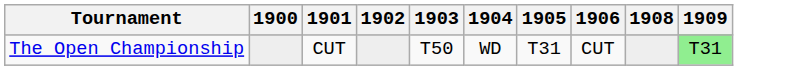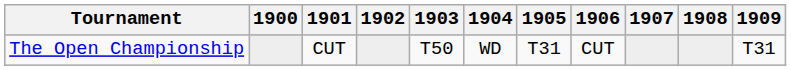 <table class="wikitable" style="font-size:95%;text-align:center;">
 <tr>
 <th>Tournament</th>
 <th>1900</th>
 <th>1901</th>
 <th>1902</th>
 <th>1903</th>
 <th>1904</th>
 <th>1905</th>
 <th>1906</th>
+<th>1907</th>
 <th>1908</th>
 <th>1909</th>
 </tr>
 <tr>
 <td align=left><a href='#'>The Open Championship</a></td>
 <td style="background:#eeeeee;"></td>
 <td>CUT</td>
 <td style="background:#eeeeee;"></td>
 <td>T50</td>
 <td>WD</td>
 <td>T31</td>
 <td>CUT</td>
 <td style="background:#eeeeee;"></td>
-<td style="background: lightgreen;">T31</td>
+<td style="background:#eeeeee;"></td>
+<td>T31</td>
 </tr>
 </table>
